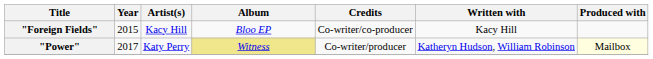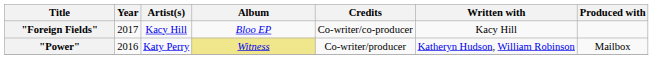 <table class="wikitable plainrowheaders" style="text-align:center;">
 <tr>
 <th scope="col" style="width:160px;">Title</th>
 <th scope="col">Year</th>
 <th scope="col">Artist(s)</th>
 <th scope="col" style="width:180px;">Album</th>
 <th scope="col">Credits</th>
 <th scope="col">Written with</th>
 <th scope="col">Produced with</th>
 </tr>
 <tr>
 <th scope="row">"Foreign Fields"</th>
-<td>2015</td>
+<td>2017</td>
 <td><a href='#'>Kacy Hill</a></td>
 <td><em><a href='#'>Bloo EP</a></em></td>
 <td>Co-writer/co-producer</td>
 <td>Kacy Hill</td>
 <td></td>
 </tr>
 <tr>
 <th scope="row">"Power"</th>
-<td>2017</td>
+<td>2016</td>
 <td><a href='#'>Katy Perry</a></td>
 <td style="background: khaki;"><em><a href='#'>Witness</a></em></td>
 <td>Co-writer/producer</td>
 <td><a href='#'>Katheryn Hudson</a>, <a href='#'>William Robinson</a></td>
-<td style="background: lightyellow;">Mailbox</td>
+<td>Mailbox</td>
 </tr>
 <tr>
 </tr>
 </table>
